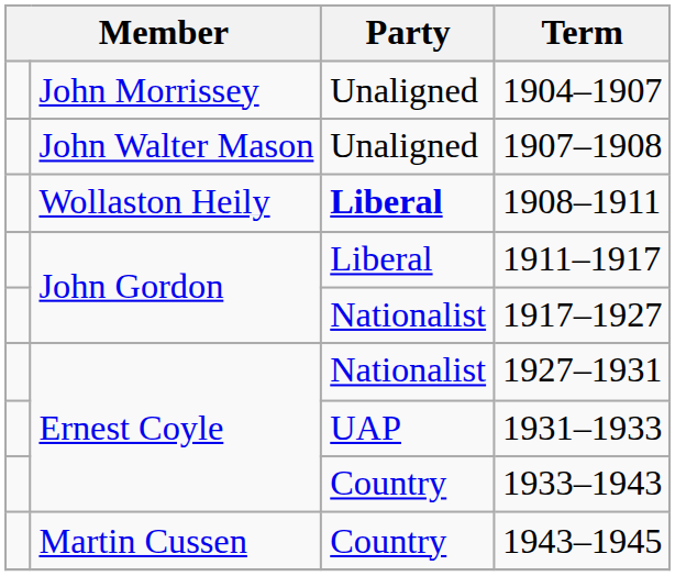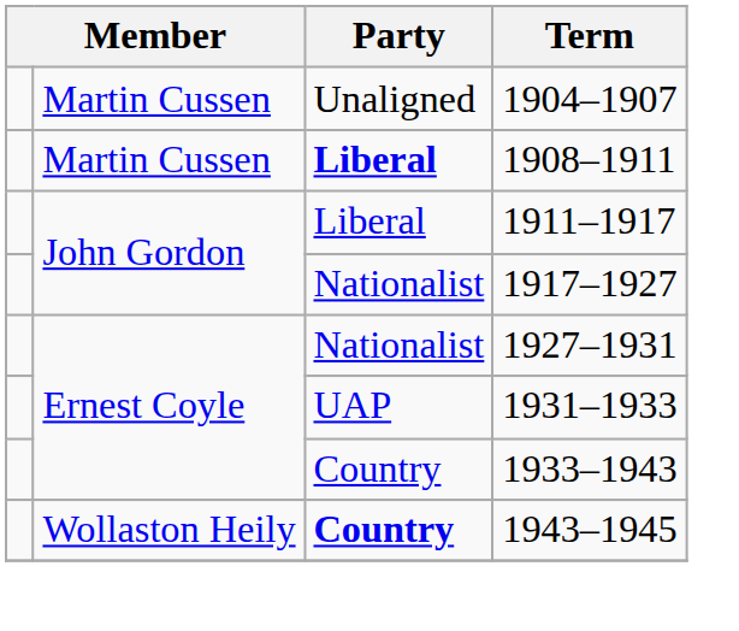 <table class="wikitable">
 <tr>
 <th colspan="2">Member</th>
 <th>Party</th>
 <th>Term</th>
 </tr>
 <tr>
 <td> </td>
-<td><a href='#'>John Morrissey</a></td>
+<td><a href='#'>Martin Cussen</a></td>
 <td>Unaligned</td>
 <td>1904–1907</td>
 </tr>
 <tr>
 <td> </td>
-<td><a href='#'>John Walter Mason</a></td>
-<td>Unaligned</td>
-<td>1907–1908</td>
-</tr>
-<tr>
-<td> </td>
-<td><a href='#'>Wollaston Heily</a></td>
+<td><a href='#'>Martin Cussen</a></td>
 <td><strong><a href='#'>Liberal</a></strong></td>
 <td>1908–1911</td>
 </tr>
 <tr>
 <td> </td>
 <td rowspan="2"><a href='#'>John Gordon</a></td>
 <td><a href='#'>Liberal</a></td>
 <td>1911–1917</td>
 </tr>
 <tr>
 <td> </td>
 <td><a href='#'>Nationalist</a></td>
 <td>1917–1927</td>
 </tr>
 <tr>
 <td> </td>
 <td rowspan="3"><a href='#'>Ernest Coyle</a></td>
 <td><a href='#'>Nationalist</a></td>
 <td>1927–1931</td>
 </tr>
 <tr>
 <td> </td>
 <td><a href='#'>UAP</a></td>
 <td>1931–1933</td>
 </tr>
 <tr>
 <td> </td>
 <td><a href='#'>Country</a></td>
 <td>1933–1943</td>
 </tr>
 <tr>
 <td> </td>
-<td><a href='#'>Martin Cussen</a></td>
-<td><a href='#'>Country</a></td>
+<td><a href='#'>Wollaston Heily</a></td>
+<td><strong><a href='#'>Country</a></strong></td>
 <td>1943–1945</td>
 </tr>
 <tr>
 </tr>
 </table>
